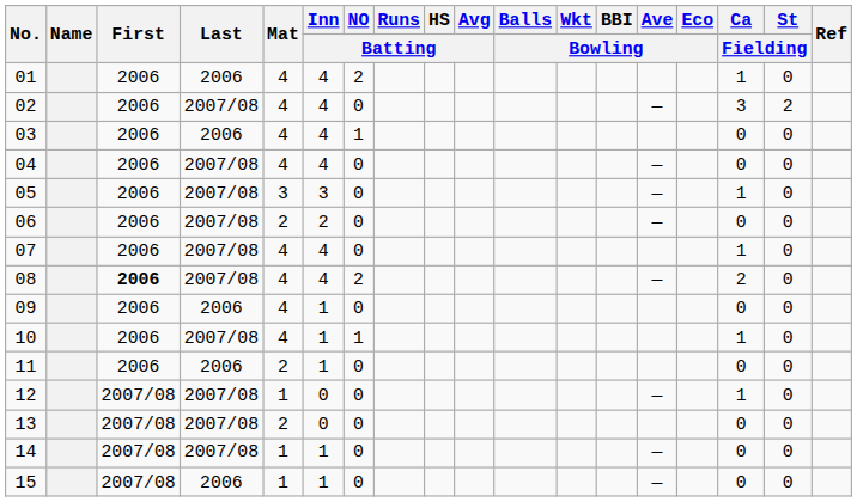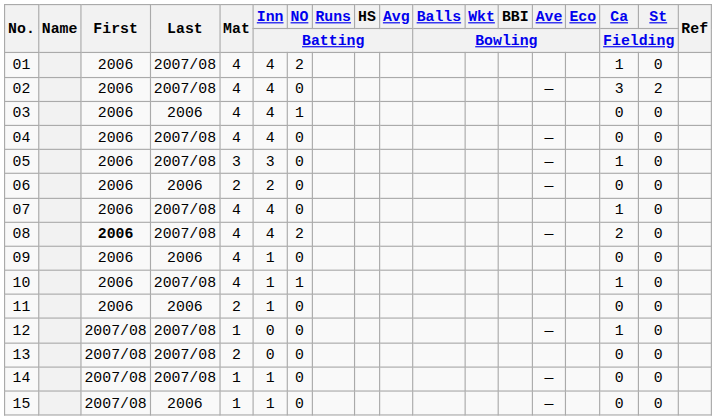 <table class="wikitable plainrowheaders sortable">
 <tr align="center">
 <th scope="col" rowspan="2">No.</th>
 <th scope="col" rowspan="2">Name</th>
 <th scope="col" rowspan="2">First</th>
 <th scope="col" rowspan="2">Last</th>
 <th scope="col" rowspan="2">Mat</th>
 <th scope="col"><a href='#'>Inn</a></th>
 <th scope="col"><a href='#'>NO</a></th>
 <th scope="col"><a href='#'>Runs</a></th>
 <th scope="col">HS</th>
 <th scope="col"><a href='#'>Avg</a></th>
 <th scope="col"><a href='#'>Balls</a></th>
 <th scope="col"><a href='#'>Wkt</a></th>
 <th scope="col">BBI</th>
 <th scope="col"><a href='#'>Ave</a></th>
 <th scope="col"><a href='#'>Eco</a></th>
 <th scope="col"><a href='#'>Ca</a></th>
 <th scope="col"><a href='#'>St</a></th>
 <th scope="col" class="unsortable" rowspan="2">Ref</th>
 </tr>
 <tr class="unsortable">
 <th scope="col" colspan=5><a href='#'>Batting</a></th>
 <th scope="col" colspan=5><a href='#'>Bowling</a></th>
 <th scope="col" colspan=2><a href='#'>Fielding</a></th>
 </tr>
 <tr align="center">
 <td><span>0</span>1</td>
 <th scope="row" align="left"></th>
 <td>2006</td>
-<td>2006</td>
+<td>2007/08</td>
 <td>4</td>
 <td>4</td>
 <td>2</td>
 <td></td>
 <td></td>
 <td></td>
 <td></td>
 <td></td>
 <td></td>
 <td></td>
 <td></td>
 <td>1</td>
 <td>0</td>
 <td></td>
 </tr>
 <tr align="center">
 <td><span>0</span>2</td>
 <th scope="row" align="left"> </th>
 <td>2006</td>
 <td>2007/08</td>
 <td>4</td>
 <td>4</td>
 <td>0</td>
 <td></td>
 <td></td>
 <td></td>
 <td></td>
 <td></td>
 <td></td>
 <td>—</td>
 <td></td>
 <td>3</td>
 <td>2</td>
 <td></td>
 </tr>
 <tr align="center">
 <td><span>0</span>3</td>
 <th scope="row" align="left"> </th>
 <td>2006</td>
 <td>2006</td>
 <td>4</td>
 <td>4</td>
 <td>1</td>
 <td></td>
 <td></td>
 <td></td>
 <td></td>
 <td></td>
 <td></td>
 <td></td>
 <td></td>
 <td>0</td>
 <td>0</td>
 <td></td>
 </tr>
 <tr align="center">
 <td><span>0</span>4</td>
 <th scope="row" align="left"></th>
 <td>2006</td>
 <td>2007/08</td>
 <td>4</td>
 <td>4</td>
 <td>0</td>
 <td></td>
 <td></td>
 <td></td>
 <td></td>
 <td></td>
 <td></td>
 <td>—</td>
 <td></td>
 <td>0</td>
 <td>0</td>
 <td></td>
 </tr>
 <tr align="center">
 <td><span>0</span>5</td>
 <th scope="row" align="left"></th>
 <td>2006</td>
 <td>2007/08</td>
 <td>3</td>
 <td>3</td>
 <td>0</td>
 <td></td>
 <td></td>
 <td></td>
 <td></td>
 <td></td>
 <td></td>
 <td>—</td>
 <td></td>
 <td>1</td>
 <td>0</td>
 <td></td>
 </tr>
 <tr align="center">
 <td><span>0</span>6</td>
 <th scope="row" align="left"></th>
 <td>2006</td>
-<td>2007/08</td>
+<td>2006</td>
 <td>2</td>
 <td>2</td>
 <td>0</td>
 <td></td>
 <td></td>
 <td></td>
 <td></td>
 <td></td>
 <td></td>
 <td>—</td>
 <td></td>
 <td>0</td>
 <td>0</td>
 <td></td>
 </tr>
 <tr align="center">
 <td><span>0</span>7</td>
 <th scope="row" align="left"></th>
 <td>2006</td>
 <td>2007/08</td>
 <td>4</td>
 <td>4</td>
 <td>0</td>
 <td></td>
 <td></td>
 <td></td>
 <td></td>
 <td></td>
 <td></td>
 <td></td>
 <td></td>
 <td>1</td>
 <td>0</td>
 <td></td>
 </tr>
 <tr align="center">
 <td><span>0</span>8</td>
 <th scope="row" align="left"></th>
 <td><strong>2006</strong></td>
 <td>2007/08</td>
 <td>4</td>
 <td>4</td>
 <td>2</td>
 <td></td>
 <td></td>
 <td></td>
 <td></td>
 <td></td>
 <td></td>
 <td>—</td>
 <td></td>
 <td>2</td>
 <td>0</td>
 <td></td>
 </tr>
 <tr align="center">
 <td><span>0</span>9</td>
 <th scope="row" align="left"></th>
 <td>2006</td>
 <td>2006</td>
 <td>4</td>
 <td>1</td>
 <td>0</td>
 <td></td>
 <td></td>
 <td></td>
 <td></td>
 <td></td>
 <td></td>
 <td></td>
 <td></td>
 <td>0</td>
 <td>0</td>
 <td></td>
 </tr>
 <tr align="center">
 <td>10</td>
 <th scope="row" align="left"></th>
 <td>2006</td>
 <td>2007/08</td>
 <td>4</td>
 <td>1</td>
 <td>1</td>
 <td></td>
 <td></td>
 <td></td>
 <td></td>
 <td></td>
 <td></td>
 <td></td>
 <td></td>
 <td>1</td>
 <td>0</td>
 <td></td>
 </tr>
 <tr align="center">
 <td>11</td>
 <th scope="row" align="left"></th>
 <td>2006</td>
 <td>2006</td>
 <td>2</td>
 <td>1</td>
 <td>0</td>
 <td></td>
 <td></td>
 <td></td>
 <td></td>
 <td></td>
 <td></td>
 <td></td>
 <td></td>
 <td>0</td>
 <td>0</td>
 <td></td>
 </tr>
 <tr align="center">
 <td>12</td>
 <th scope="row" align="left"></th>
 <td>2007/08</td>
 <td>2007/08</td>
 <td>1</td>
 <td>0</td>
 <td>0</td>
 <td></td>
 <td></td>
 <td></td>
 <td></td>
 <td></td>
 <td></td>
 <td>—</td>
 <td></td>
 <td>1</td>
 <td>0</td>
 <td></td>
 </tr>
 <tr align="center">
 <td>13</td>
 <th scope="row" align="left"></th>
 <td>2007/08</td>
 <td>2007/08</td>
 <td>2</td>
 <td>0</td>
 <td>0</td>
 <td></td>
 <td></td>
 <td></td>
 <td></td>
 <td></td>
 <td></td>
 <td></td>
 <td></td>
 <td>0</td>
 <td>0</td>
 <td></td>
 </tr>
 <tr align="center">
 <td>14</td>
 <th scope="row" align="left"></th>
 <td>2007/08</td>
 <td>2007/08</td>
 <td>1</td>
 <td>1</td>
 <td>0</td>
 <td></td>
 <td></td>
 <td></td>
 <td></td>
 <td></td>
 <td></td>
 <td>—</td>
 <td></td>
 <td>0</td>
 <td>0</td>
 <td></td>
 </tr>
 <tr align="center">
 <td>15</td>
 <th scope="row" align="left"></th>
 <td>2007/08</td>
 <td>2006</td>
 <td>1</td>
 <td>1</td>
 <td>0</td>
 <td></td>
 <td></td>
 <td></td>
 <td></td>
 <td></td>
 <td></td>
 <td>—</td>
 <td></td>
 <td>0</td>
 <td>0</td>
 <td></td>
 </tr>
 </table>
